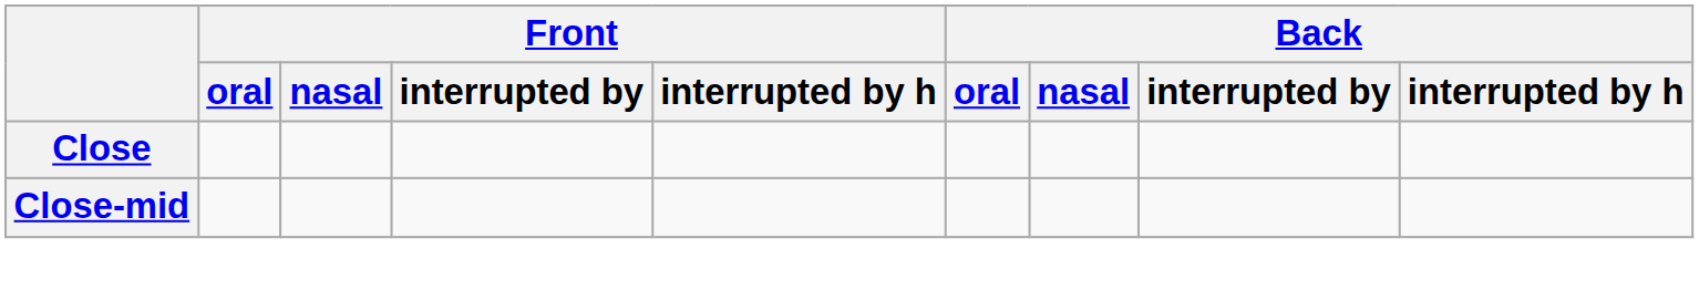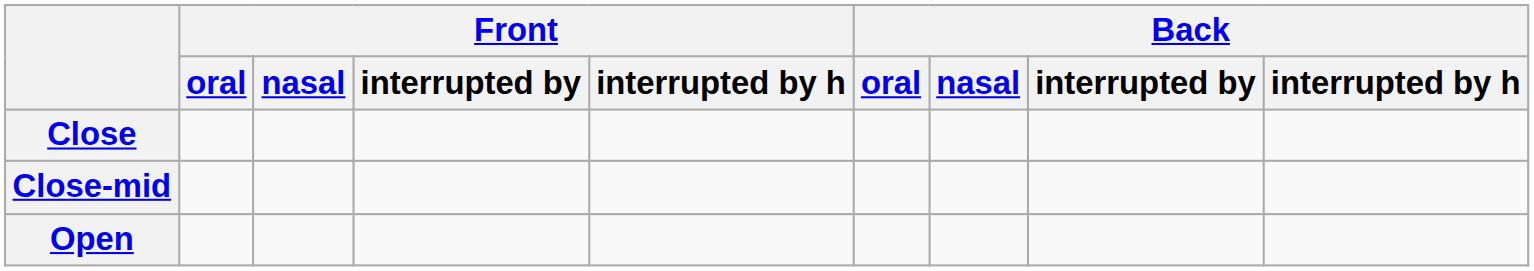 <table class="wikitable">
 <tr align=center1>
 <th rowspan="2"></th>
 <th colspan="4"><a href='#'>Front</a></th>
 <th colspan="4"><a href='#'>Back</a></th>
 </tr>
 <tr align=center>
 <th><a href='#'>oral</a></th>
 <th><a href='#'>nasal</a></th>
 <th>interrupted by </th>
 <th>interrupted by h</th>
 <th><a href='#'>oral</a></th>
 <th><a href='#'>nasal</a></th>
 <th>interrupted by </th>
 <th>interrupted by h</th>
 </tr>
 <tr align=center>
 <th><a href='#'>Close</a></th>
 <td style="text-align:center;"></td>
 <td style="text-align:center;"></td>
 <td style="text-align:center;"></td>
 <td style="text-align:center;"></td>
 <td style="text-align:center;"></td>
 <td style="text-align:center;"></td>
 <td style="text-align:center;"></td>
 <td style="text-align:center;"></td>
 </tr>
 <tr align=center>
 <th><a href='#'>Close-mid</a></th>
 <td style="text-align:center;"></td>
 <td style="text-align:center;"></td>
 <td style="text-align:center;"></td>
 <td style="text-align:center;"></td>
 <td style="text-align:center;"></td>
 <td style="text-align:center;"></td>
 <td style="text-align:center;"></td>
 <td style="text-align:center;"></td>
 </tr>
+<tr align=center>
+<th><a href='#'>Open</a></th>
+<td style="text-align:center;"></td>
+<td style="text-align:center;"></td>
+<td style="text-align:center;"></td>
+<td style="text-align:center;"></td>
+<td style="text-align:center;"></td>
+<td style="text-align:center;"></td>
+<td style="text-align:center;"></td>
+<td style="text-align:center;"></td>
+</tr>
 </table>
